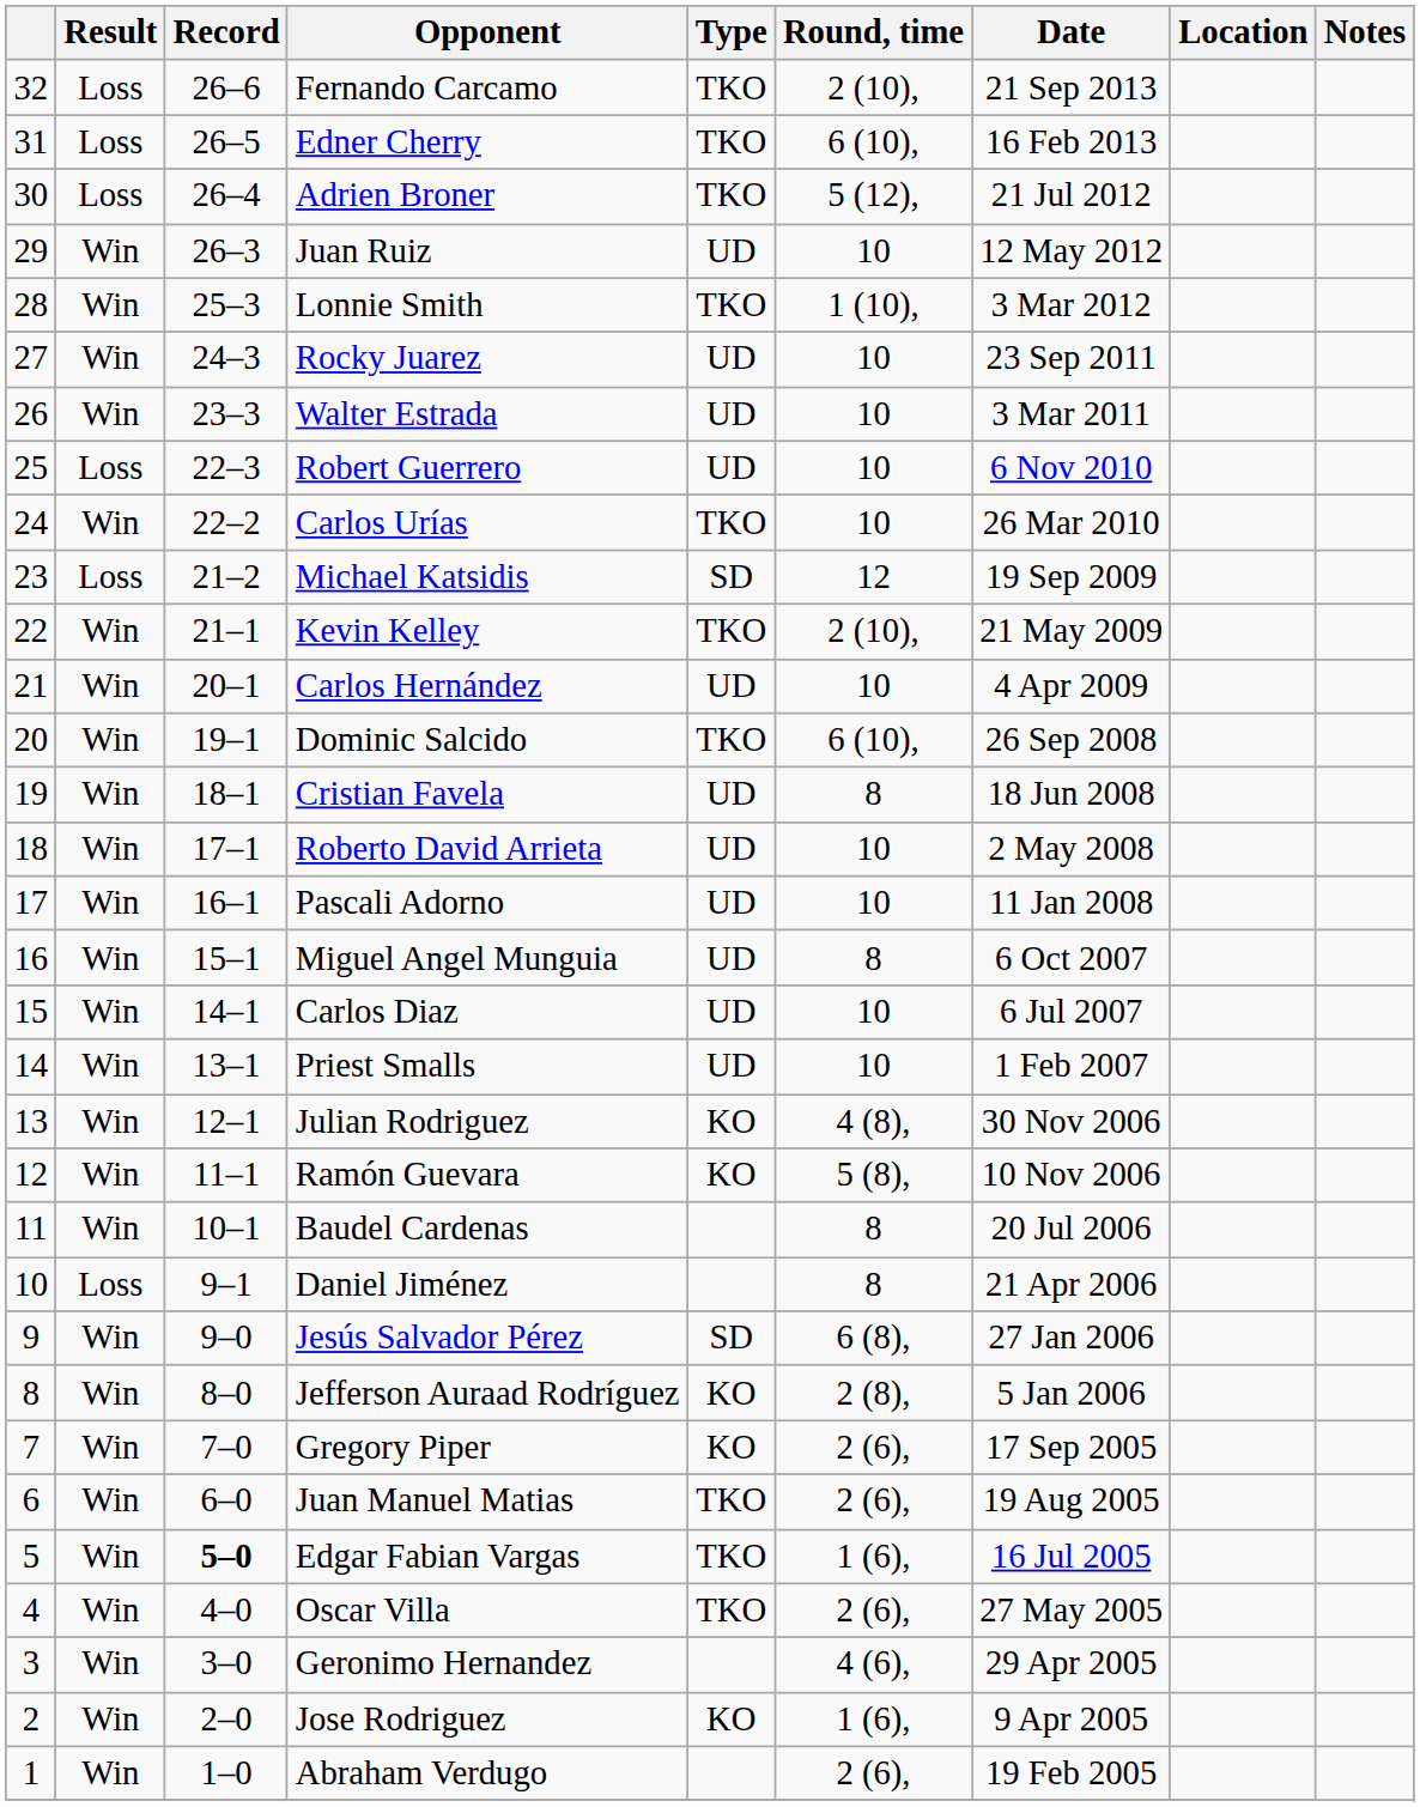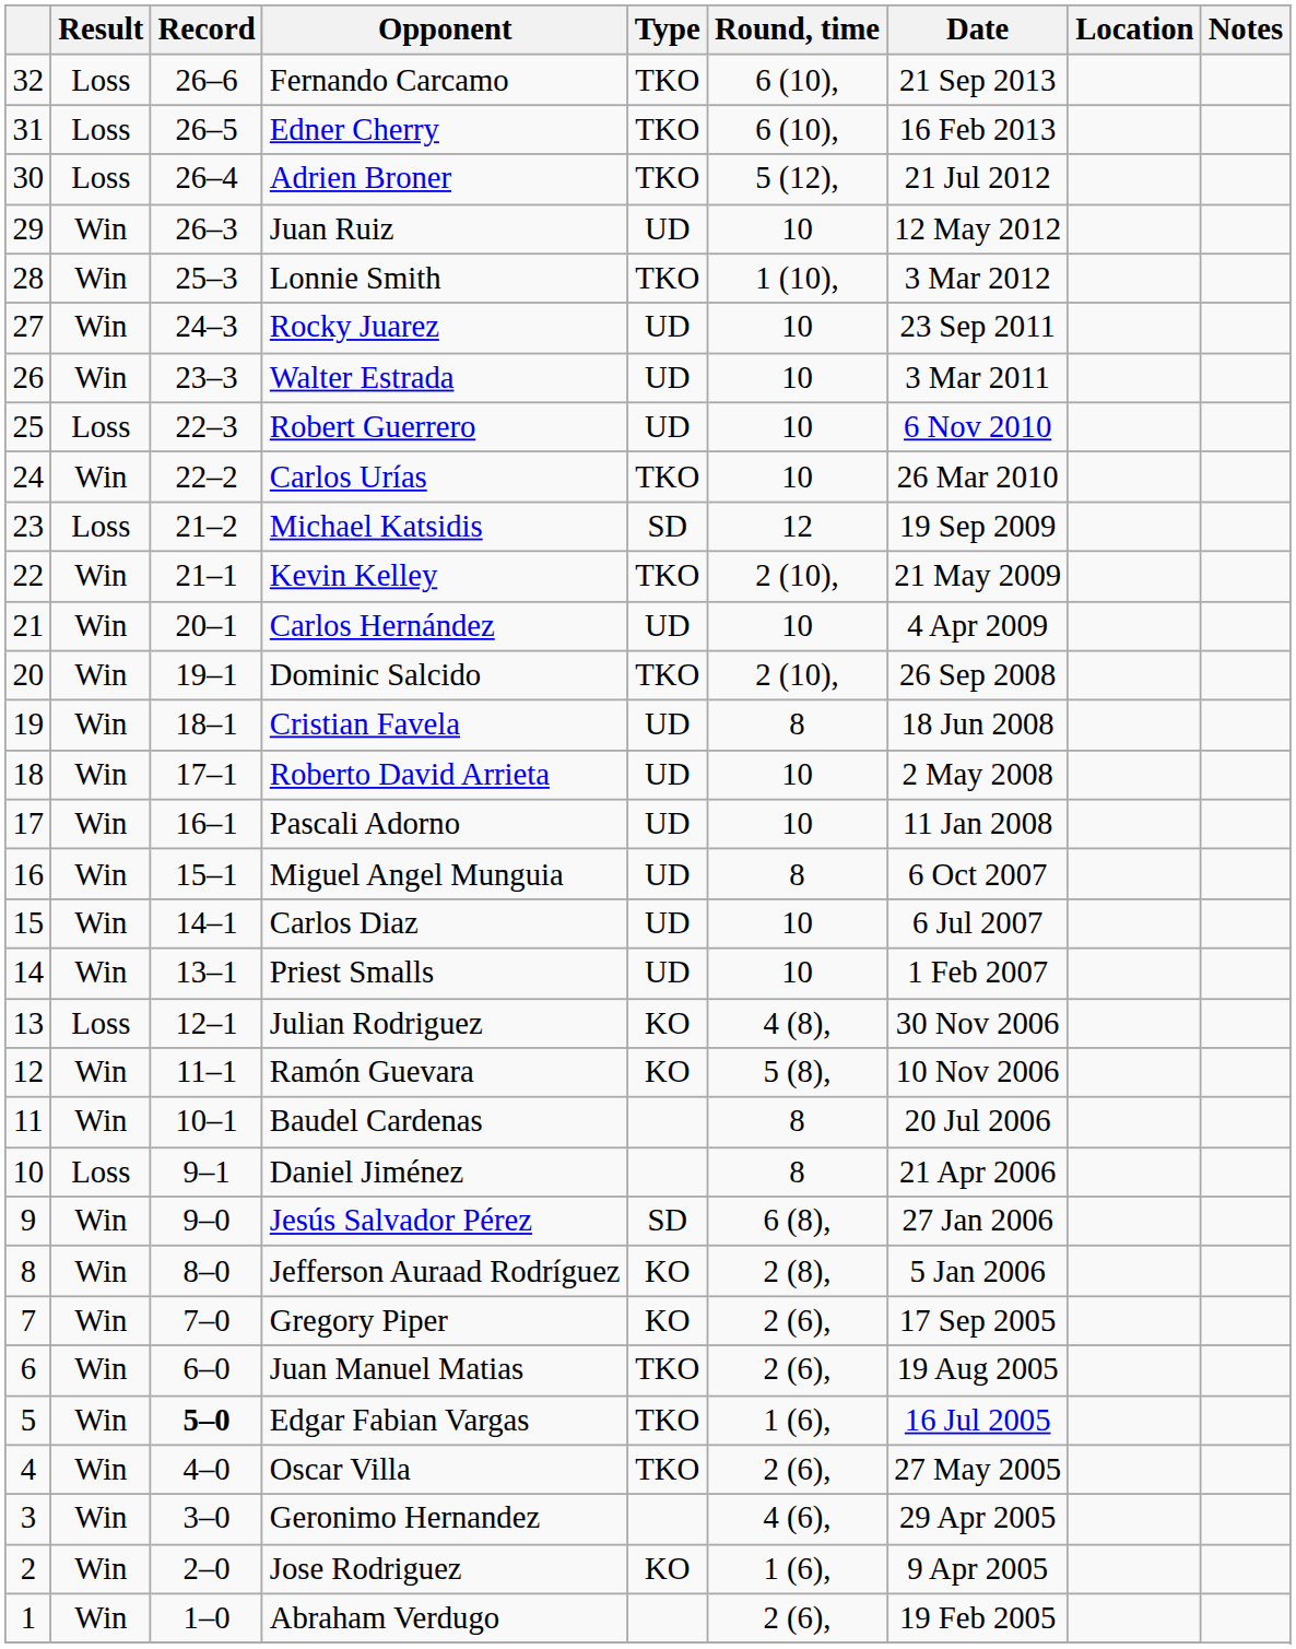 <table class="wikitable" style="text-align:center">
 <tr>
 <th></th>
 <th>Result</th>
 <th>Record</th>
 <th>Opponent</th>
 <th>Type</th>
 <th>Round, time</th>
 <th>Date</th>
 <th>Location</th>
 <th>Notes</th>
 </tr>
 <tr>
 <td>32</td>
 <td>Loss</td>
 <td>26–6</td>
 <td align=left>Fernando Carcamo</td>
 <td>TKO</td>
-<td>2 (10), </td>
+<td>6 (10), </td>
 <td>21 Sep 2013</td>
 <td align=left></td>
 <td></td>
 </tr>
 <tr>
 <td>31</td>
 <td>Loss</td>
 <td>26–5</td>
 <td align=left><a href='#'>Edner Cherry</a></td>
 <td>TKO</td>
 <td>6 (10), </td>
 <td>16 Feb 2013</td>
 <td align=left></td>
 <td></td>
 </tr>
 <tr>
 <td>30</td>
 <td>Loss</td>
 <td>26–4</td>
 <td align=left><a href='#'>Adrien Broner</a></td>
 <td>TKO</td>
 <td>5 (12), </td>
 <td>21 Jul 2012</td>
 <td align=left></td>
 <td align=left></td>
 </tr>
 <tr>
 <td>29</td>
 <td>Win</td>
 <td>26–3</td>
 <td align=left>Juan Ruiz</td>
 <td>UD</td>
 <td>10</td>
 <td>12 May 2012</td>
 <td align=left></td>
 <td></td>
 </tr>
 <tr>
 <td>28</td>
 <td>Win</td>
 <td>25–3</td>
 <td align=left>Lonnie Smith</td>
 <td>TKO</td>
 <td>1 (10), </td>
 <td>3 Mar 2012</td>
 <td align=left></td>
 <td align=left></td>
 </tr>
 <tr>
 <td>27</td>
 <td>Win</td>
 <td>24–3</td>
 <td align=left><a href='#'>Rocky Juarez</a></td>
 <td>UD</td>
 <td>10</td>
 <td>23 Sep 2011</td>
 <td align=left></td>
 <td></td>
 </tr>
 <tr>
 <td>26</td>
 <td>Win</td>
 <td>23–3</td>
 <td align=left><a href='#'>Walter Estrada</a></td>
 <td>UD</td>
 <td>10</td>
 <td>3 Mar 2011</td>
 <td align=left></td>
 <td></td>
 </tr>
 <tr>
 <td>25</td>
 <td>Loss</td>
 <td>22–3</td>
 <td align=left><a href='#'>Robert Guerrero</a></td>
 <td>UD</td>
 <td>10</td>
 <td><a href='#'>6 Nov 2010</a></td>
 <td align=left></td>
 <td align=left></td>
 </tr>
 <tr>
 <td>24</td>
 <td>Win</td>
 <td>22–2</td>
 <td align=left><a href='#'>Carlos Urías</a></td>
 <td>TKO</td>
 <td>10</td>
 <td>26 Mar 2010</td>
 <td align=left></td>
 <td></td>
 </tr>
 <tr>
 <td>23</td>
 <td>Loss</td>
 <td>21–2</td>
 <td align=left><a href='#'>Michael Katsidis</a></td>
 <td>SD</td>
 <td>12</td>
 <td>19 Sep 2009</td>
 <td align=left></td>
 <td align=left></td>
 </tr>
 <tr>
 <td>22</td>
 <td>Win</td>
 <td>21–1</td>
 <td align=left><a href='#'>Kevin Kelley</a></td>
 <td>TKO</td>
 <td>2 (10), </td>
 <td>21 May 2009</td>
 <td align=left></td>
 <td></td>
 </tr>
 <tr>
 <td>21</td>
 <td>Win</td>
 <td>20–1</td>
 <td align=left><a href='#'>Carlos Hernández</a></td>
 <td>UD</td>
 <td>10</td>
 <td>4 Apr 2009</td>
 <td align=left></td>
 <td></td>
 </tr>
 <tr>
 <td>20</td>
 <td>Win</td>
 <td>19–1</td>
 <td align=left>Dominic Salcido</td>
 <td>TKO</td>
-<td>6 (10), </td>
+<td>2 (10), </td>
 <td>26 Sep 2008</td>
 <td align=left></td>
 <td></td>
 </tr>
 <tr>
 <td>19</td>
 <td>Win</td>
 <td>18–1</td>
 <td align=left><a href='#'>Cristian Favela</a></td>
 <td>UD</td>
 <td>8</td>
 <td>18 Jun 2008</td>
 <td align=left></td>
 <td></td>
 </tr>
 <tr>
 <td>18</td>
 <td>Win</td>
 <td>17–1</td>
 <td align=left><a href='#'>Roberto David Arrieta</a></td>
 <td>UD</td>
 <td>10</td>
 <td>2 May 2008</td>
 <td align=left></td>
 <td></td>
 </tr>
 <tr>
 <td>17</td>
 <td>Win</td>
 <td>16–1</td>
 <td align=left>Pascali Adorno</td>
 <td>UD</td>
 <td>10</td>
 <td>11 Jan 2008</td>
 <td align=left></td>
 <td></td>
 </tr>
 <tr>
 <td>16</td>
 <td>Win</td>
 <td>15–1</td>
 <td align=left>Miguel Angel Munguia</td>
 <td>UD</td>
 <td>8</td>
 <td>6 Oct 2007</td>
 <td align=left></td>
 <td></td>
 </tr>
 <tr>
 <td>15</td>
 <td>Win</td>
 <td>14–1</td>
 <td align=left>Carlos Diaz</td>
 <td>UD</td>
 <td>10</td>
 <td>6 Jul 2007</td>
 <td align=left></td>
 <td></td>
 </tr>
 <tr>
 <td>14</td>
 <td>Win</td>
 <td>13–1</td>
 <td align=left>Priest Smalls</td>
 <td>UD</td>
 <td>10</td>
 <td>1 Feb 2007</td>
 <td align=left></td>
 <td></td>
 </tr>
 <tr>
 <td>13</td>
-<td>Win</td>
+<td>Loss</td>
 <td>12–1</td>
 <td align=left>Julian Rodriguez</td>
 <td>KO</td>
 <td>4 (8), </td>
 <td>30 Nov 2006</td>
 <td align=left></td>
 <td></td>
 </tr>
 <tr>
 <td>12</td>
 <td>Win</td>
 <td>11–1</td>
 <td align=left>Ramón Guevara</td>
 <td>KO</td>
 <td>5 (8), </td>
 <td>10 Nov 2006</td>
 <td align=left></td>
 <td></td>
 </tr>
 <tr>
 <td>11</td>
 <td>Win</td>
 <td>10–1</td>
 <td align=left>Baudel Cardenas</td>
 <td></td>
 <td>8</td>
 <td>20 Jul 2006</td>
 <td align=left></td>
 <td></td>
 </tr>
 <tr>
 <td>10</td>
 <td>Loss</td>
 <td>9–1</td>
 <td align=left>Daniel Jiménez</td>
 <td></td>
 <td>8</td>
 <td>21 Apr 2006</td>
 <td align=left></td>
 <td></td>
 </tr>
 <tr>
 <td>9</td>
 <td>Win</td>
 <td>9–0</td>
 <td align=left><a href='#'>Jesús Salvador Pérez</a></td>
 <td>SD</td>
 <td>6 (8), </td>
 <td>27 Jan 2006</td>
 <td align=left></td>
 <td></td>
 </tr>
 <tr>
 <td>8</td>
 <td>Win</td>
 <td>8–0</td>
 <td align=left>Jefferson Auraad Rodríguez</td>
 <td>KO</td>
 <td>2 (8), </td>
 <td>5 Jan 2006</td>
 <td align=left></td>
 <td></td>
 </tr>
 <tr>
 <td>7</td>
 <td>Win</td>
 <td>7–0</td>
 <td align=left>Gregory Piper</td>
 <td>KO</td>
 <td>2 (6), </td>
 <td>17 Sep 2005</td>
 <td align=left></td>
 <td></td>
 </tr>
 <tr>
 <td>6</td>
 <td>Win</td>
 <td>6–0</td>
 <td align=left>Juan Manuel Matias</td>
 <td>TKO</td>
 <td>2 (6), </td>
 <td>19 Aug 2005</td>
 <td align=left></td>
 <td></td>
 </tr>
 <tr>
 <td>5</td>
 <td>Win</td>
 <td><strong>5–0</strong></td>
 <td align=left>Edgar Fabian Vargas</td>
 <td>TKO</td>
 <td>1 (6), </td>
 <td><a href='#'>16 Jul 2005</a></td>
 <td align=left></td>
 <td></td>
 </tr>
 <tr>
 <td>4</td>
 <td>Win</td>
 <td>4–0</td>
 <td align=left>Oscar Villa</td>
 <td>TKO</td>
 <td>2 (6), </td>
 <td>27 May 2005</td>
 <td align=left></td>
 <td></td>
 </tr>
 <tr>
 <td>3</td>
 <td>Win</td>
 <td>3–0</td>
 <td align=left>Geronimo Hernandez</td>
 <td></td>
 <td>4 (6), </td>
 <td>29 Apr 2005</td>
 <td align=left></td>
 <td></td>
 </tr>
 <tr>
 <td>2</td>
 <td>Win</td>
 <td>2–0</td>
 <td align=left>Jose Rodriguez</td>
 <td>KO</td>
 <td>1 (6), </td>
 <td>9 Apr 2005</td>
 <td align=left></td>
 <td></td>
 </tr>
 <tr>
 <td>1</td>
 <td>Win</td>
 <td>1–0</td>
 <td align=left>Abraham Verdugo</td>
 <td></td>
 <td>2 (6), </td>
 <td>19 Feb 2005</td>
 <td align=left></td>
 </tr>
 <tr>
 </tr>
 </table>
